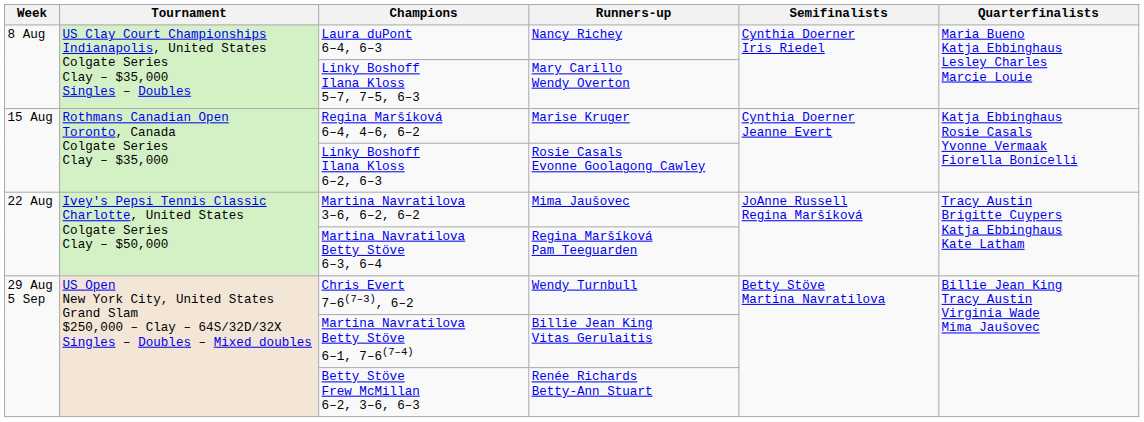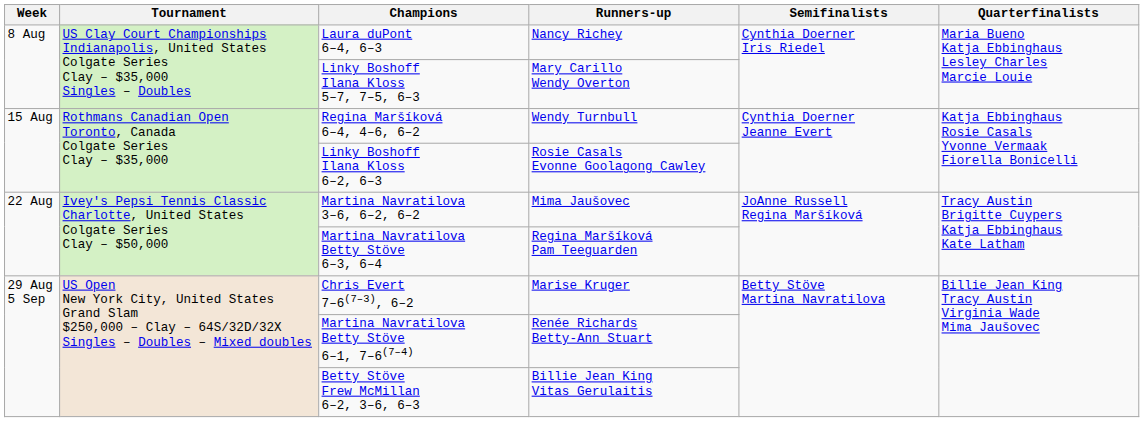 <table class=wikitable style=font-size:95%>
 <tr>
 <th style="width:48px;">Week</th>
 <th style="width:248px;">Tournament</th>
 <th style="width:200px;">Champions</th>
 <th style="width:200px;">Runners-up</th>
 <th style="width:190px;">Semifinalists</th>
 <th style="width:190px;">Quarterfinalists</th>
 </tr>
 <tr valign=top>
 <td rowspan=2>8 Aug</td>
 <td style="background:#D4F1C5;" rowspan="2"><a href='#'>US Clay Court Championships</a><br> <a href='#'>Indianapolis</a>, United States<br>Colgate Series<br>Clay – $35,000 <br> <a href='#'>Singles</a> – <a href='#'>Doubles</a></td>
 <td> <a href='#'>Laura duPont</a><br>6–4, 6–3</td>
 <td> <a href='#'>Nancy Richey</a></td>
 <td rowspan=2> <a href='#'>Cynthia Doerner</a> <br>  <a href='#'>Iris Riedel</a></td>
 <td rowspan=2> <a href='#'>Maria Bueno</a> <br>  <a href='#'>Katja Ebbinghaus</a> <br>  <a href='#'>Lesley Charles</a> <br>  <a href='#'>Marcie Louie</a></td>
 </tr>
 <tr valign=top>
 <td> <a href='#'>Linky Boshoff</a> <br>  <a href='#'>Ilana Kloss</a><br>5–7, 7–5, 6–3</td>
 <td> <a href='#'>Mary Carillo</a> <br>  <a href='#'>Wendy Overton</a></td>
 </tr>
 <tr valign=top>
 <td rowspan=2>15 Aug</td>
 <td style="background:#D4F1C5;" rowspan="2"><a href='#'>Rothmans Canadian Open</a><br> <a href='#'>Toronto</a>, Canada<br>Colgate Series<br>Clay – $35,000</td>
 <td> <a href='#'>Regina Maršíková</a><br>6–4, 4–6, 6–2</td>
-<td> <a href='#'>Marise Kruger</a></td>
+<td> <a href='#'>Wendy Turnbull</a></td>
 <td rowspan=2> <a href='#'>Cynthia Doerner</a> <br>  <a href='#'>Jeanne Evert</a></td>
 <td rowspan=2> <a href='#'>Katja Ebbinghaus</a> <br>  <a href='#'>Rosie Casals</a> <br>  <a href='#'>Yvonne Vermaak</a> <br>  <a href='#'>Fiorella Bonicelli</a></td>
 </tr>
 <tr valign=top>
 <td> <a href='#'>Linky Boshoff</a> <br>  <a href='#'>Ilana Kloss</a><br> 6–2, 6–3</td>
 <td> <a href='#'>Rosie Casals</a> <br>  <a href='#'>Evonne Goolagong Cawley</a></td>
 </tr>
 <tr valign=top>
 <td rowspan=2>22 Aug</td>
 <td style="background:#D4F1C5;" rowspan="2"><a href='#'>Ivey's Pepsi Tennis Classic</a><br> <a href='#'>Charlotte</a>, United States<br>Colgate Series<br>Clay – $50,000</td>
 <td> <a href='#'>Martina Navratilova</a><br>3–6, 6–2, 6–2</td>
 <td> <a href='#'>Mima Jaušovec</a></td>
 <td rowspan=2> <a href='#'>JoAnne Russell</a><br> <a href='#'>Regina Maršíková</a></td>
 <td rowspan=2> <a href='#'>Tracy Austin</a><br> <a href='#'>Brigitte Cuypers</a><br> <a href='#'>Katja Ebbinghaus</a><br> <a href='#'>Kate Latham</a></td>
 </tr>
 <tr valign=top>
 <td> <a href='#'>Martina Navratilova</a><br>  <a href='#'>Betty Stöve</a><br> 6–3, 6–4</td>
 <td> <a href='#'>Regina Maršíková</a> <br>  <a href='#'>Pam Teeguarden</a></td>
 </tr>
 <tr valign=top>
 <td rowspan=3>29 Aug<br>5 Sep</td>
 <td style="background:#F3E6D7;" rowspan="3"><a href='#'>US Open</a><br> New York City, United States<br>Grand Slam<br>$250,000 – Clay – 64S/32D/32X<br><a href='#'>Singles</a> – <a href='#'>Doubles</a> – <a href='#'>Mixed doubles</a></td>
 <td> <a href='#'>Chris Evert</a><br>7–6<sup>(7–3)</sup>, 6–2</td>
-<td> <a href='#'>Wendy Turnbull</a></td>
+<td> <a href='#'>Marise Kruger</a></td>
 <td rowspan=3> <a href='#'>Betty Stöve</a><br> <a href='#'>Martina Navratilova</a></td>
 <td rowspan=3> <a href='#'>Billie Jean King</a><br> <a href='#'>Tracy Austin</a><br> <a href='#'>Virginia Wade</a><br> <a href='#'>Mima Jaušovec</a></td>
 </tr>
 <tr valign=top>
 <td> <a href='#'>Martina Navratilova</a><br>  <a href='#'>Betty Stöve</a><br>6–1, 7–6<sup>(7–4)</sup></td>
-<td> <a href='#'>Billie Jean King</a><br>  <a href='#'>Vitas Gerulaitis</a></td>
+<td> <a href='#'>Renée Richards</a><br>  <a href='#'>Betty-Ann Stuart</a></td>
 </tr>
 <tr valign=top>
 <td> <a href='#'>Betty Stöve</a> <br>  <a href='#'>Frew McMillan</a><br>6–2, 3–6, 6–3</td>
-<td> <a href='#'>Renée Richards</a><br>  <a href='#'>Betty-Ann Stuart</a></td>
+<td> <a href='#'>Billie Jean King</a><br>  <a href='#'>Vitas Gerulaitis</a></td>
 </tr>
 </table>
